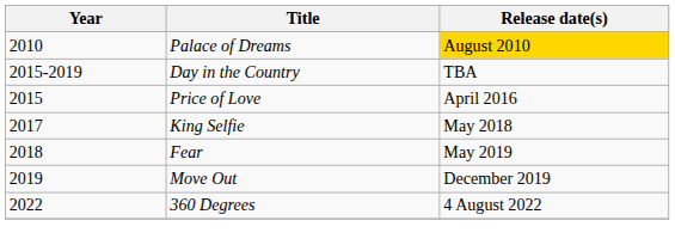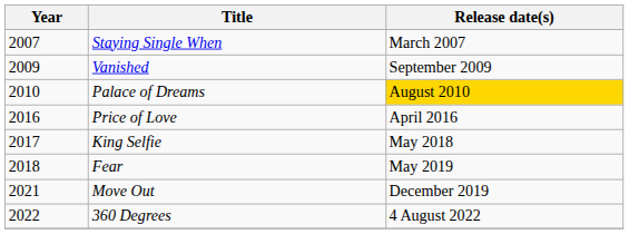 <table class="wikitable" width="50%">
 <tr bgcolor="#CCCCCC">
 <th>Year</th>
 <th>Title</th>
 <th>Release date(s) </th>
 </tr>
 <tr>
+<td>2007</td>
+<td><em><a href='#'>Staying Single When</a></em></td>
+<td>March 2007</td>
+</tr>
+<tr>
+<td>2009</td>
+<td><em><a href='#'>Vanished</a></em></td>
+<td>September 2009</td>
+</tr>
+<tr>
 <td>2010</td>
 <td><em>Palace of Dreams</em></td>
 <td style="background: gold;">August 2010</td>
 </tr>
 <tr>
-<td>2015-2019</td>
-<td><em>Day in the Country</em></td>
-<td>TBA</td>
-</tr>
-<tr>
-<td>2015</td>
+<td>2016</td>
 <td><em>Price of Love</em></td>
 <td>April 2016</td>
 </tr>
 <tr>
 <td>2017</td>
 <td><em>King Selfie</em></td>
 <td>May 2018</td>
 </tr>
 <tr>
 <td>2018</td>
 <td><em>Fear</em></td>
 <td>May 2019</td>
 </tr>
 <tr>
-<td>2019</td>
+<td>2021</td>
 <td><em>Move Out</em></td>
 <td>December 2019</td>
 </tr>
 <tr>
 <td>2022</td>
 <td><em>360 Degrees</em></td>
 <td>4 August 2022</td>
 </tr>
 <tr>
 </tr>
 </table>
